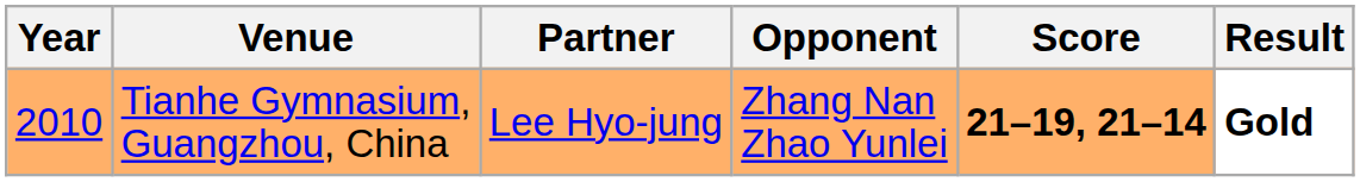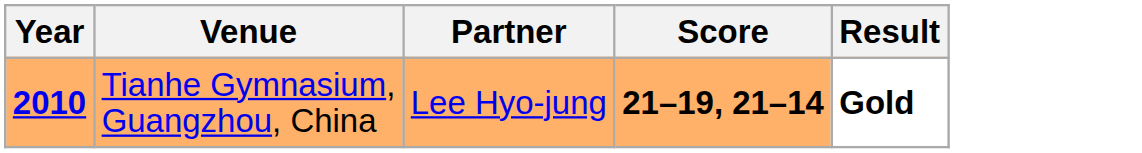 <table class="sortable wikitable" style="font-size: 90%;">
 <tr>
 <th>Year</th>
 <th>Venue</th>
 <th>Partner</th>
-<th>Opponent</th>
 <th>Score</th>
 <th>Result</th>
 </tr>
 <tr style="background:#FFB069">
-<td align="center"><a href='#'>2010</a></td>
+<td align="center"><strong><a href='#'>2010</a></strong></td>
 <td align="left"><a href='#'>Tianhe Gymnasium</a>,<br><a href='#'>Guangzhou</a>, China</td>
 <td align="left"> <a href='#'>Lee Hyo-jung</a></td>
-<td align="left"> <a href='#'>Zhang Nan</a> <br>  <a href='#'>Zhao Yunlei</a></td>
 <td align="left"><strong>21–19, 21–14</strong></td>
 <td style="text-align:left; background:white"> <strong>Gold</strong></td>
 </tr>
 </table>
